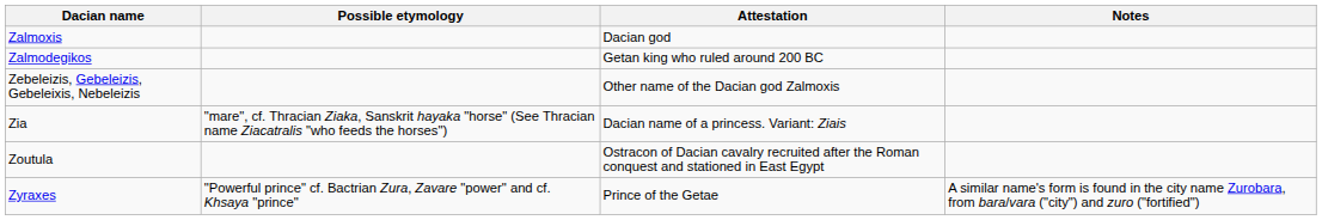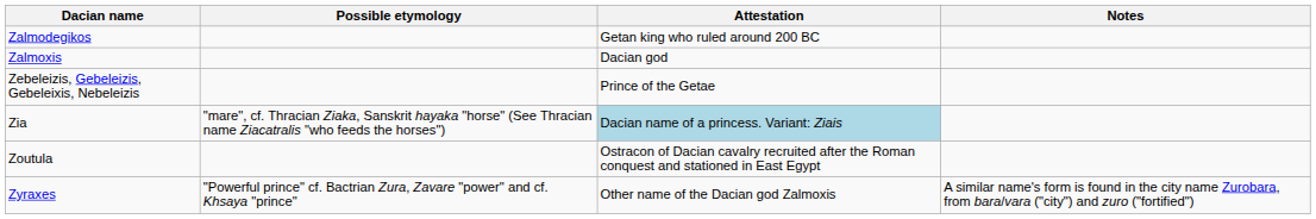 <table class="wikitable">
 <tr>
 <th>Dacian name</th>
 <th>Possible etymology</th>
 <th>Attestation</th>
 <th>Notes</th>
 </tr>
 <tr>
+<td><a href='#'>Zalmodegikos</a></td>
+<td></td>
+<td>Getan king who ruled around 200 BC</td>
+<td></td>
+</tr>
+<tr>
 <td><a href='#'>Zalmoxis</a></td>
 <td></td>
 <td>Dacian god</td>
 <td></td>
 </tr>
 <tr>
-<td><a href='#'>Zalmodegikos</a></td>
-<td></td>
-<td>Getan king who ruled around 200 BC</td>
-<td></td>
-</tr>
-<tr>
 <td>Zebeleizis, <a href='#'>Gebeleizis</a>, Gebeleixis, Nebeleizis</td>
 <td></td>
-<td>Other name of the Dacian god Zalmoxis </td>
+<td>Prince of the Getae </td>
 <td></td>
 </tr>
 <tr>
 <td>Zia</td>
 <td>"mare", cf. Thracian <em>Ziaka</em>, Sanskrit <em>hayaka</em> "horse" (See Thracian name <em>Ziacatralis</em> "who feeds the horses")</td>
-<td>Dacian name of a princess. Variant: <em>Ziais</em></td>
+<td style="background: lightblue;">Dacian name of a princess. Variant: <em>Ziais</em></td>
 <td></td>
 </tr>
 <tr>
 <td>Zoutula</td>
 <td></td>
 <td>Ostracon of Dacian cavalry recruited after the Roman conquest and stationed in East Egypt </td>
 <td></td>
 </tr>
 <tr>
 <td><a href='#'>Zyraxes</a></td>
 <td>"Powerful prince" cf. Bactrian <em>Zura</em>, <em>Zavare</em> "power" and cf. <em>Khsaya</em> "prince" </td>
-<td>Prince of the Getae </td>
+<td>Other name of the Dacian god Zalmoxis </td>
 <td>A similar name's form is found in the city name <a href='#'>Zurobara</a>, from <em>bara</em>/<em>vara</em> ("city") and <em>zuro</em> ("fortified")</td>
 </tr>
 </table>
